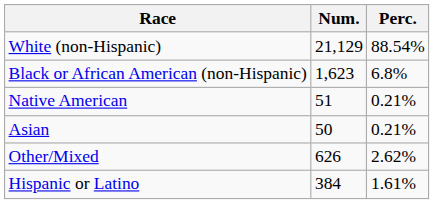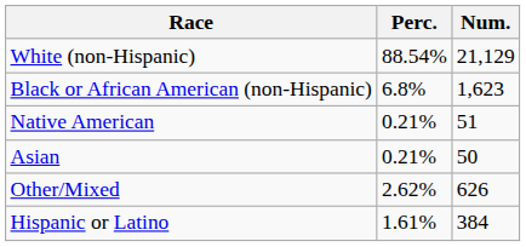 <table class="wikitable">
 <tr>
 <th>Race</th>
+<th>Perc.</th>
 <th>Num.</th>
-<th>Perc.</th>
 </tr>
 <tr>
 <td><a href='#'>White</a> (non-Hispanic)</td>
+<td>88.54%</td>
 <td>21,129</td>
-<td>88.54%</td>
 </tr>
 <tr>
 <td><a href='#'>Black or African American</a> (non-Hispanic)</td>
+<td>6.8%</td>
 <td>1,623</td>
-<td>6.8%</td>
 </tr>
 <tr>
 <td><a href='#'>Native American</a></td>
+<td>0.21%</td>
 <td>51</td>
-<td>0.21%</td>
 </tr>
 <tr>
 <td><a href='#'>Asian</a></td>
+<td>0.21%</td>
 <td>50</td>
-<td>0.21%</td>
 </tr>
 <tr>
 <td><a href='#'>Other/Mixed</a></td>
+<td>2.62%</td>
 <td>626</td>
-<td>2.62%</td>
 </tr>
 <tr>
 <td><a href='#'>Hispanic</a> or <a href='#'>Latino</a></td>
+<td>1.61%</td>
 <td>384</td>
-<td>1.61%</td>
 </tr>
 </table>
